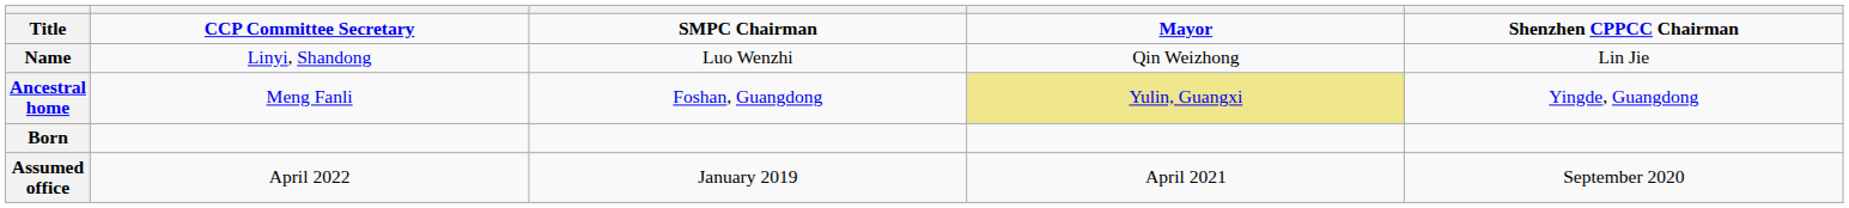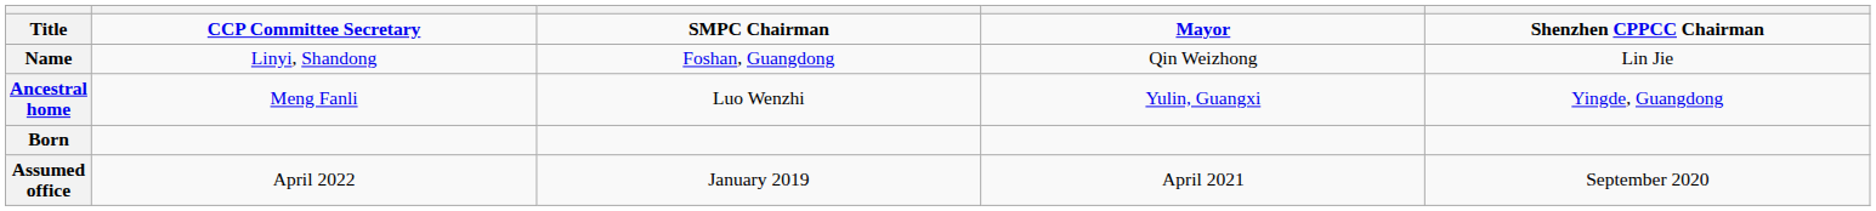 <table class="wikitable" style="margin:1em auto 1em auto; text-align:center">
 <tr>
 <th></th>
 <th style="width:25%"></th>
 <th style="width:25%"></th>
 <th style="width:25%"></th>
 <th style="width:25%"></th>
 </tr>
 <tr>
 <th>Title</th>
 <td style="text-align:center;"><strong><a href='#'>CCP Committee Secretary</a></strong></td>
 <td style="text-align:center;"><strong>SMPC Chairman</strong></td>
 <td style="text-align:center;"><strong><a href='#'>Mayor</a></strong></td>
 <td style="text-align:center;"><strong>Shenzhen <a href='#'>CPPCC</a> Chairman</strong></td>
 </tr>
 <tr>
 <th>Name</th>
 <td><a href='#'>Linyi</a>, <a href='#'>Shandong</a></td>
-<td>Luo Wenzhi</td>
+<td><a href='#'>Foshan</a>, <a href='#'>Guangdong</a></td>
 <td>Qin Weizhong</td>
 <td>Lin Jie</td>
 </tr>
 <tr>
 <th><a href='#'>Ancestral home</a></th>
 <td><a href='#'>Meng Fanli</a></td>
-<td><a href='#'>Foshan</a>, <a href='#'>Guangdong</a></td>
-<td style="background: khaki;"><a href='#'>Yulin, Guangxi</a></td>
+<td>Luo Wenzhi</td>
+<td><a href='#'>Yulin, Guangxi</a></td>
 <td><a href='#'>Yingde</a>, <a href='#'>Guangdong</a></td>
 </tr>
 <tr>
 <th>Born</th>
 <td></td>
 <td></td>
 <td></td>
 <td></td>
 </tr>
 <tr>
 <th>Assumed office</th>
 <td>April 2022</td>
 <td>January 2019</td>
 <td>April 2021</td>
 <td>September 2020</td>
 </tr>
 </table>
